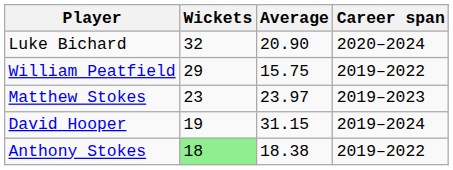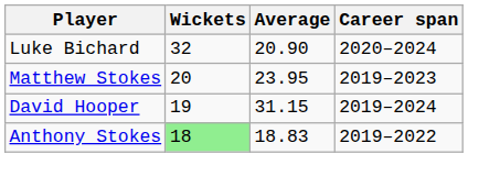 <table class="wikitable">
 <tr>
 <th>Player</th>
 <th>Wickets</th>
 <th>Average</th>
 <th>Career span</th>
 </tr>
 <tr>
 <td>Luke Bichard</td>
 <td>32</td>
 <td>20.90</td>
 <td>2020–2024</td>
 </tr>
 <tr>
-<td><a href='#'>William Peatfield</a></td>
-<td>29</td>
-<td>15.75</td>
-<td>2019–2022</td>
-</tr>
-<tr>
 <td><a href='#'>Matthew Stokes</a></td>
-<td>23</td>
-<td>23.97</td>
+<td>20</td>
+<td>23.95</td>
 <td>2019–2023</td>
 </tr>
 <tr>
 <td><a href='#'>David Hooper</a></td>
 <td>19</td>
 <td>31.15</td>
 <td>2019–2024</td>
 </tr>
 <tr>
 <td><a href='#'>Anthony Stokes</a></td>
 <td style="background: lightgreen;">18</td>
-<td>18.38</td>
+<td>18.83</td>
 <td>2019–2022</td>
 </tr>
 </table>
